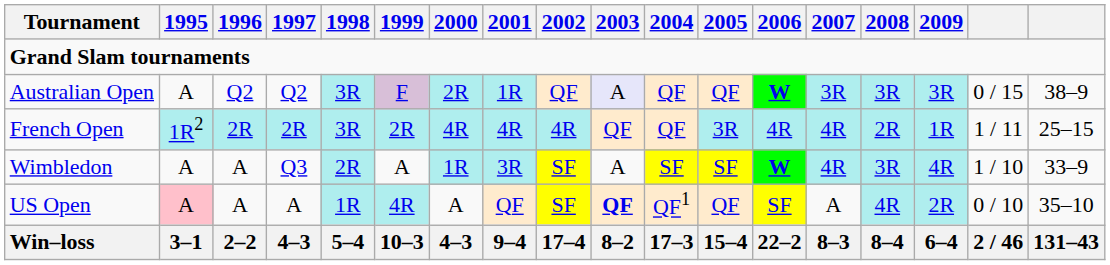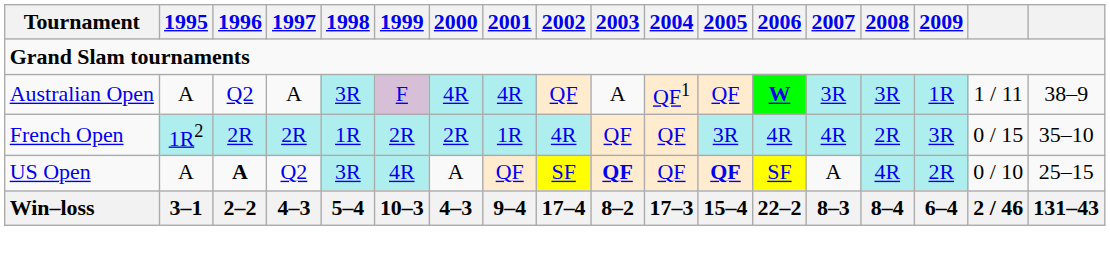 <table class="wikitable" style="text-align:center">
 <tr>
 <th>Tournament</th>
 <th><a href='#'>1995</a></th>
 <th><a href='#'>1996</a></th>
 <th><a href='#'>1997</a></th>
 <th><a href='#'>1998</a></th>
 <th><a href='#'>1999</a></th>
 <th><a href='#'>2000</a></th>
 <th><a href='#'>2001</a></th>
 <th><a href='#'>2002</a></th>
 <th><a href='#'>2003</a></th>
 <th><a href='#'>2004</a></th>
 <th><a href='#'>2005</a></th>
 <th><a href='#'>2006</a></th>
 <th><a href='#'>2007</a></th>
 <th><a href='#'>2008</a></th>
 <th><a href='#'>2009</a></th>
 <th></th>
 <th></th>
 </tr>
 <tr>
 <td colspan="18" align="left"><strong>Grand Slam tournaments</strong></td>
 </tr>
 <tr>
 <td align="left"><a href='#'>Australian Open</a></td>
 <td>A</td>
 <td><a href='#'>Q2</a></td>
-<td><a href='#'>Q2</a></td>
+<td>A</td>
 <td bgcolor="afeeee"><a href='#'>3R</a></td>
 <td bgcolor="D8BFD8"><a href='#'>F</a></td>
-<td bgcolor="afeeee"><a href='#'>2R</a></td>
-<td bgcolor="afeeee"><a href='#'>1R</a></td>
+<td bgcolor="afeeee"><a href='#'>4R</a></td>
+<td bgcolor="afeeee"><a href='#'>4R</a></td>
 <td bgcolor="ffebcd"><a href='#'>QF</a></td>
-<td style="background: lavender;">A</td>
-<td bgcolor="ffebcd"><a href='#'>QF</a></td>
+<td>A</td>
+<td bgcolor="ffebcd"><a href='#'>QF</a><sup>1</sup></td>
 <td bgcolor="ffebcd"><a href='#'>QF</a></td>
 <td bgcolor="00ff00"><a href='#'><strong>W</strong></a></td>
 <td bgcolor="afeeee"><a href='#'>3R</a></td>
 <td bgcolor="afeeee"><a href='#'>3R</a></td>
-<td bgcolor="afeeee"><a href='#'>3R</a></td>
-<td>0 / 15</td>
+<td bgcolor="afeeee"><a href='#'>1R</a></td>
+<td>1 / 11</td>
 <td>38–9</td>
 </tr>
 <tr>
 <td align="left"><a href='#'>French Open</a></td>
 <td bgcolor="afeeee"><a href='#'>1R</a><sup>2</sup></td>
 <td bgcolor="afeeee"><a href='#'>2R</a></td>
 <td bgcolor="afeeee"><a href='#'>2R</a></td>
-<td bgcolor="afeeee"><a href='#'>3R</a></td>
+<td bgcolor="afeeee"><a href='#'>1R</a></td>
 <td bgcolor="afeeee"><a href='#'>2R</a></td>
-<td bgcolor="afeeee"><a href='#'>4R</a></td>
-<td bgcolor="afeeee"><a href='#'>4R</a></td>
+<td bgcolor="afeeee"><a href='#'>2R</a></td>
+<td bgcolor="afeeee"><a href='#'>1R</a></td>
 <td bgcolor="afeeee"><a href='#'>4R</a></td>
 <td bgcolor="ffebcd"><a href='#'>QF</a></td>
 <td bgcolor="ffebcd"><a href='#'>QF</a></td>
 <td bgcolor="afeeee"><a href='#'>3R</a></td>
 <td bgcolor="afeeee"><a href='#'>4R</a></td>
 <td bgcolor="afeeee"><a href='#'>4R</a></td>
 <td bgcolor="afeeee"><a href='#'>2R</a></td>
-<td bgcolor="afeeee"><a href='#'>1R</a></td>
-<td>1 / 11</td>
-<td>25–15</td>
-</tr>
-<tr>
-<td align="left"><a href='#'>Wimbledon</a></td>
-<td>A</td>
-<td>A</td>
-<td><a href='#'>Q3</a></td>
-<td bgcolor="afeeee"><a href='#'>2R</a></td>
-<td>A</td>
-<td bgcolor="afeeee"><a href='#'>1R</a></td>
 <td bgcolor="afeeee"><a href='#'>3R</a></td>
-<td bgcolor="yellow"><a href='#'>SF</a></td>
-<td>A</td>
-<td bgcolor="yellow"><a href='#'>SF</a></td>
-<td bgcolor="yellow"><a href='#'>SF</a></td>
-<td bgcolor="lime"><a href='#'><strong>W</strong></a></td>
-<td bgcolor="afeeee"><a href='#'>4R</a></td>
-<td bgcolor="afeeee"><a href='#'>3R</a></td>
-<td bgcolor="afeeee"><a href='#'>4R</a></td>
-<td>1 / 10</td>
-<td>33–9</td>
+<td>0 / 15</td>
+<td>35–10</td>
 </tr>
 <tr>
 <td align="left"><a href='#'>US Open</a></td>
-<td style="background: pink;">A</td>
 <td>A</td>
-<td>A</td>
-<td bgcolor="afeeee"><a href='#'>1R</a></td>
+<td><strong>A</strong></td>
+<td><a href='#'>Q2</a></td>
+<td bgcolor="afeeee"><a href='#'>3R</a></td>
 <td bgcolor="afeeee"><a href='#'>4R</a></td>
 <td>A</td>
 <td bgcolor="ffebcd"><a href='#'>QF</a></td>
 <td bgcolor="yellow"><a href='#'>SF</a></td>
 <td bgcolor="ffebcd"><strong><a href='#'>QF</a></strong></td>
-<td bgcolor="ffebcd"><a href='#'>QF</a><sup>1</sup></td>
 <td bgcolor="ffebcd"><a href='#'>QF</a></td>
+<td bgcolor="ffebcd"><strong><a href='#'>QF</a></strong></td>
 <td bgcolor="yellow"><a href='#'>SF</a></td>
 <td>A</td>
 <td bgcolor="afeeee"><a href='#'>4R</a></td>
 <td bgcolor="afeeee"><a href='#'>2R</a></td>
 <td>0 / 10</td>
-<td>35–10</td>
+<td>25–15</td>
 </tr>
 <tr>
 <th style="text-align:left">Win–loss</th>
 <th>3–1</th>
 <th>2–2</th>
 <th>4–3</th>
 <th>5–4</th>
 <th>10–3</th>
 <th>4–3</th>
 <th>9–4</th>
 <th>17–4</th>
 <th>8–2</th>
 <th>17–3</th>
 <th>15–4</th>
 <th>22–2</th>
 <th>8–3</th>
 <th>8–4</th>
 <th>6–4</th>
 <th>2 / 46</th>
 <th>131–43</th>
 </tr>
 </table>
